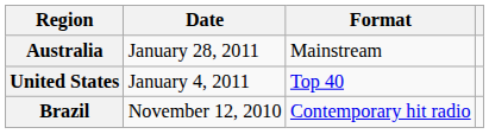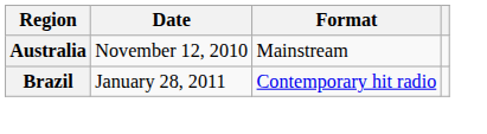 <table class="wikitable plainrowheaders">
 <tr>
 <th scope="col">Region</th>
 <th scope="col">Date</th>
 <th scope="col">Format</th>
 <th scope="col"></th>
 </tr>
 <tr>
 <th scope="row">Australia</th>
-<td>January 28, 2011</td>
+<td>November 12, 2010</td>
 <td>Mainstream</td>
 <td align="center"></td>
 </tr>
 <tr>
-<th scope="row">United States</th>
-<td>January 4, 2011</td>
-<td><a href='#'>Top 40</a></td>
-<td align="center"></td>
-</tr>
-<tr>
 <th scope="row">Brazil</th>
-<td>November 12, 2010</td>
+<td>January 28, 2011</td>
 <td><a href='#'>Contemporary hit radio</a></td>
 <td align="center"></td>
 </tr>
 </table>
